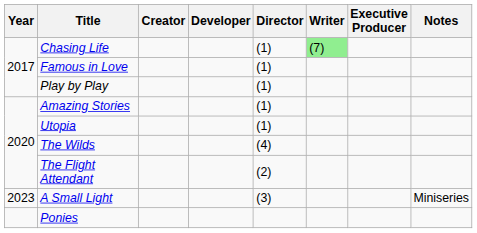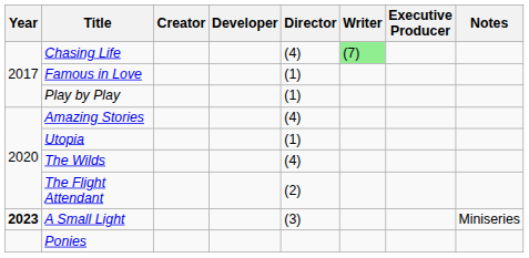 <table class="wikitable">
 <tr>
 <th>Year</th>
 <th>Title</th>
 <th>Creator</th>
 <th>Developer</th>
 <th>Director</th>
 <th>Writer</th>
 <th>Executive<br>Producer</th>
 <th>Notes</th>
 </tr>
 <tr>
 <td rowspan=3>2017</td>
 <td><em><a href='#'>Chasing Life</a></em></td>
 <td></td>
 <td></td>
-<td> (1)</td>
+<td> (4)</td>
 <td style="background: lightgreen;"> (7)</td>
 <td></td>
 <td></td>
 </tr>
 <tr>
 <td><em><a href='#'>Famous in Love</a></em></td>
 <td></td>
 <td></td>
 <td> (1)</td>
 <td></td>
 <td></td>
 <td></td>
 </tr>
 <tr>
 <td><em>Play by Play</em></td>
 <td></td>
 <td></td>
 <td> (1)</td>
 <td></td>
 <td></td>
 <td></td>
 </tr>
 <tr>
 <td rowspan=4>2020</td>
 <td><em><a href='#'>Amazing Stories</a></em></td>
 <td></td>
 <td></td>
-<td> (1)</td>
+<td> (4)</td>
 <td></td>
 <td></td>
 <td></td>
 </tr>
 <tr>
 <td><em><a href='#'>Utopia</a></em></td>
 <td></td>
 <td></td>
 <td> (1)</td>
 <td></td>
 <td></td>
 </tr>
 <tr>
 <td><em><a href='#'>The Wilds</a></em></td>
 <td></td>
 <td></td>
 <td> (4)</td>
 <td></td>
 <td></td>
 <td></td>
 </tr>
 <tr>
 <td><em><a href='#'>The Flight Attendant</a></em></td>
 <td></td>
 <td></td>
 <td> (2)</td>
 <td></td>
 <td></td>
 <td></td>
 </tr>
 <tr>
-<td>2023</td>
+<td><strong>2023</strong></td>
 <td><em><a href='#'>A Small Light</a></em></td>
 <td></td>
 <td></td>
 <td> (3)</td>
 <td></td>
 <td></td>
 <td>Miniseries</td>
 </tr>
 <tr>
 <td></td>
 <td><em><a href='#'>Ponies</a></em></td>
 <td></td>
 <td></td>
 <td></td>
 <td></td>
 <td></td>
 <td></td>
 </tr>
 </table>
